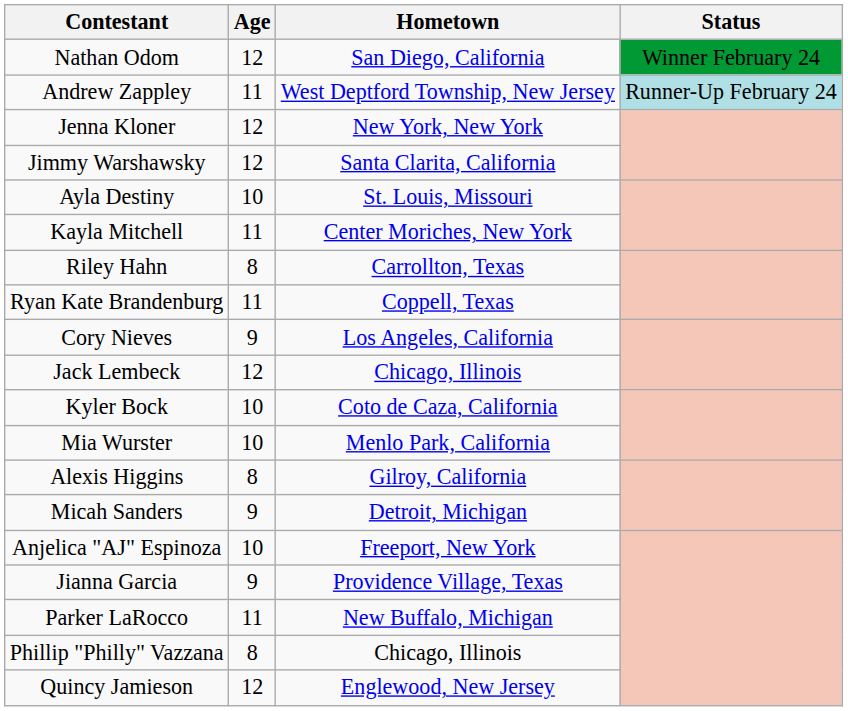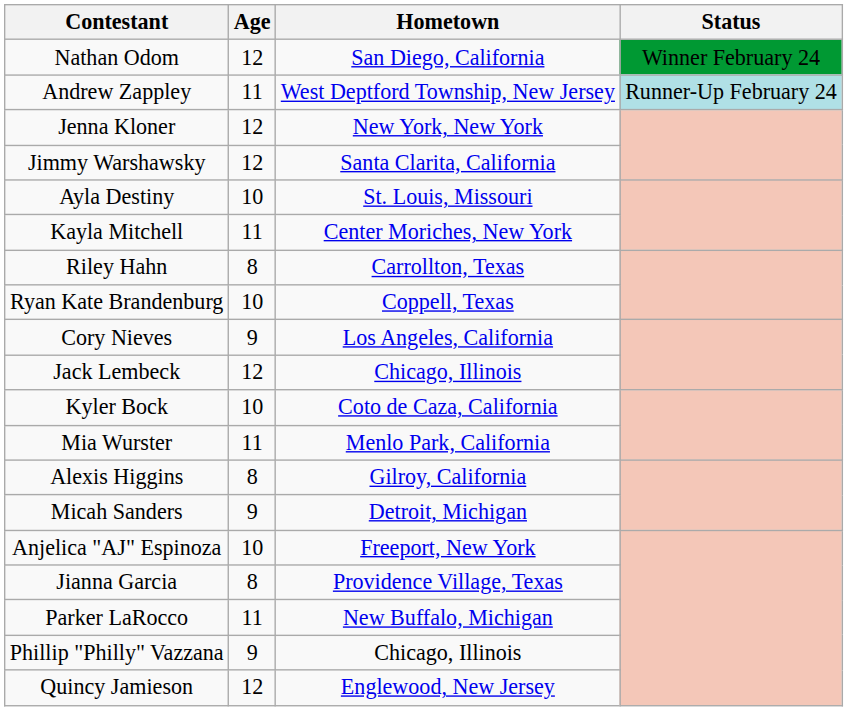 <table class="wikitable sortable" style="text-align:center;">
 <tr>
 <th>Contestant</th>
 <th>Age</th>
 <th>Hometown</th>
 <th>Status</th>
 </tr>
 <tr>
 <td>Nathan Odom</td>
 <td>12</td>
 <td><a href='#'>San Diego, California</a></td>
 <td style="background:#093;"><span>Winner February 24</span></td>
 </tr>
 <tr>
 <td>Andrew Zappley</td>
 <td>11</td>
 <td><a href='#'>West Deptford Township, New Jersey</a></td>
 <td style="background:#B0E0E6;">Runner-Up February 24</td>
 </tr>
 <tr>
 <td>Jenna Kloner</td>
 <td>12</td>
 <td><a href='#'>New York, New York</a></td>
 <td style="background:#f4c7b8; text-align:center;" rowspan="2"></td>
 </tr>
 <tr>
 <td>Jimmy Warshawsky </td>
 <td>12</td>
 <td><a href='#'>Santa Clarita, California</a></td>
 </tr>
 <tr>
 <td>Ayla Destiny</td>
 <td>10</td>
 <td><a href='#'>St. Louis, Missouri</a></td>
 <td style="background:#f4c7b8; text-align:center;" rowspan="2"></td>
 </tr>
 <tr>
 <td>Kayla Mitchell</td>
 <td>11</td>
 <td><a href='#'>Center Moriches, New York</a></td>
 </tr>
 <tr>
 <td>Riley Hahn</td>
 <td>8</td>
 <td><a href='#'>Carrollton, Texas</a></td>
 <td style="background:#f4c7b8; text-align:center;" rowspan="2"></td>
 </tr>
 <tr>
 <td>Ryan Kate Brandenburg</td>
-<td>11</td>
+<td>10</td>
 <td><a href='#'>Coppell, Texas</a></td>
 </tr>
 <tr>
 <td>Cory Nieves</td>
 <td>9</td>
 <td><a href='#'>Los Angeles, California</a></td>
 <td style="background:#f4c7b8; text-align:center;" rowspan="2"></td>
 </tr>
 <tr>
 <td>Jack Lembeck </td>
 <td>12</td>
 <td><a href='#'>Chicago, Illinois</a></td>
 </tr>
 <tr>
 <td>Kyler Bock</td>
 <td>10</td>
 <td><a href='#'>Coto de Caza, California</a></td>
 <td style="background:#f4c7b8; text-align:center;" rowspan="2"></td>
 </tr>
 <tr>
 <td>Mia Wurster</td>
-<td>10</td>
+<td>11</td>
 <td><a href='#'>Menlo Park, California</a></td>
 </tr>
 <tr>
 <td>Alexis Higgins</td>
 <td>8</td>
 <td><a href='#'>Gilroy, California</a></td>
 <td style="background:#f4c7b8; text-align:center;" rowspan="2"></td>
 </tr>
 <tr>
 <td>Micah Sanders</td>
 <td>9</td>
 <td><a href='#'>Detroit, Michigan</a></td>
 </tr>
 <tr>
 <td>Anjelica "AJ" Espinoza</td>
 <td>10</td>
 <td><a href='#'>Freeport, New York</a></td>
 <td style="background:#f4c7b8; text-align:center;" rowspan="5"></td>
 </tr>
 <tr>
 <td>Jianna Garcia</td>
-<td>9</td>
+<td>8</td>
 <td><a href='#'>Providence Village, Texas</a></td>
 </tr>
 <tr>
 <td>Parker LaRocco</td>
 <td>11</td>
 <td><a href='#'>New Buffalo, Michigan</a></td>
 </tr>
 <tr>
 <td>Phillip "Philly" Vazzana</td>
-<td>8</td>
+<td>9</td>
 <td>Chicago, Illinois</td>
 </tr>
 <tr>
 <td>Quincy Jamieson</td>
 <td>12</td>
 <td><a href='#'>Englewood, New Jersey</a></td>
 </tr>
 </table>
